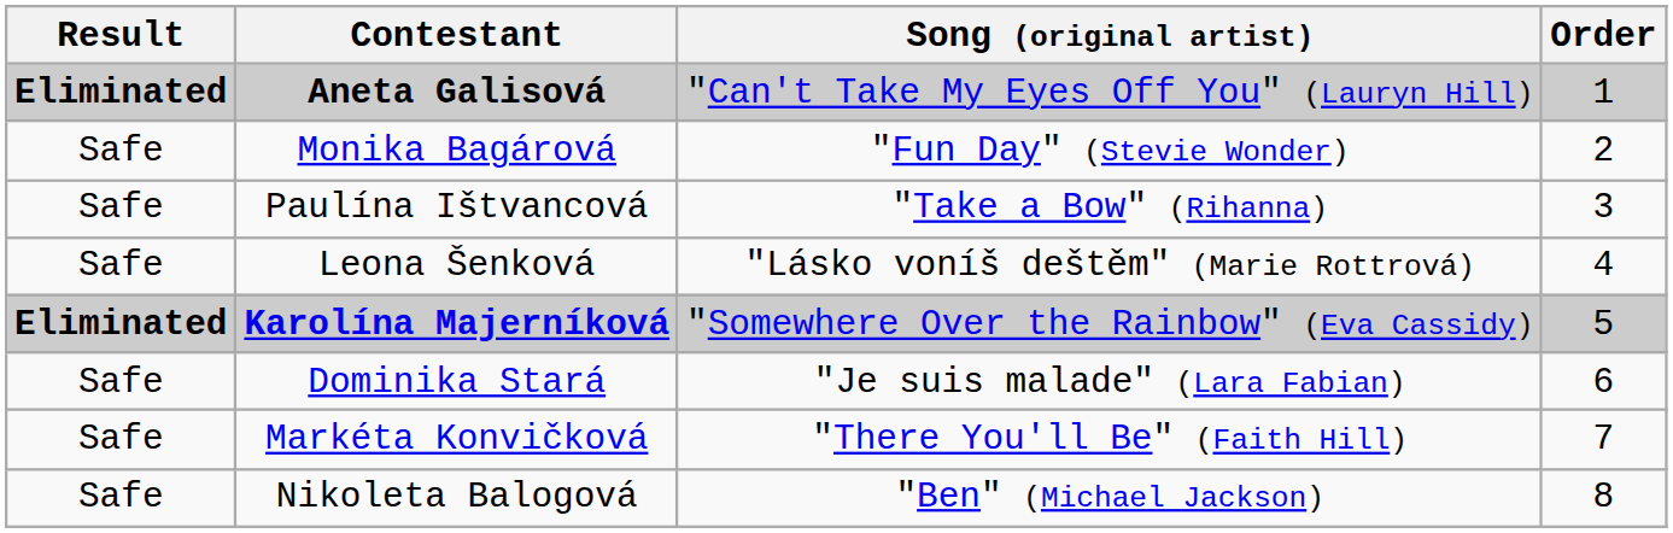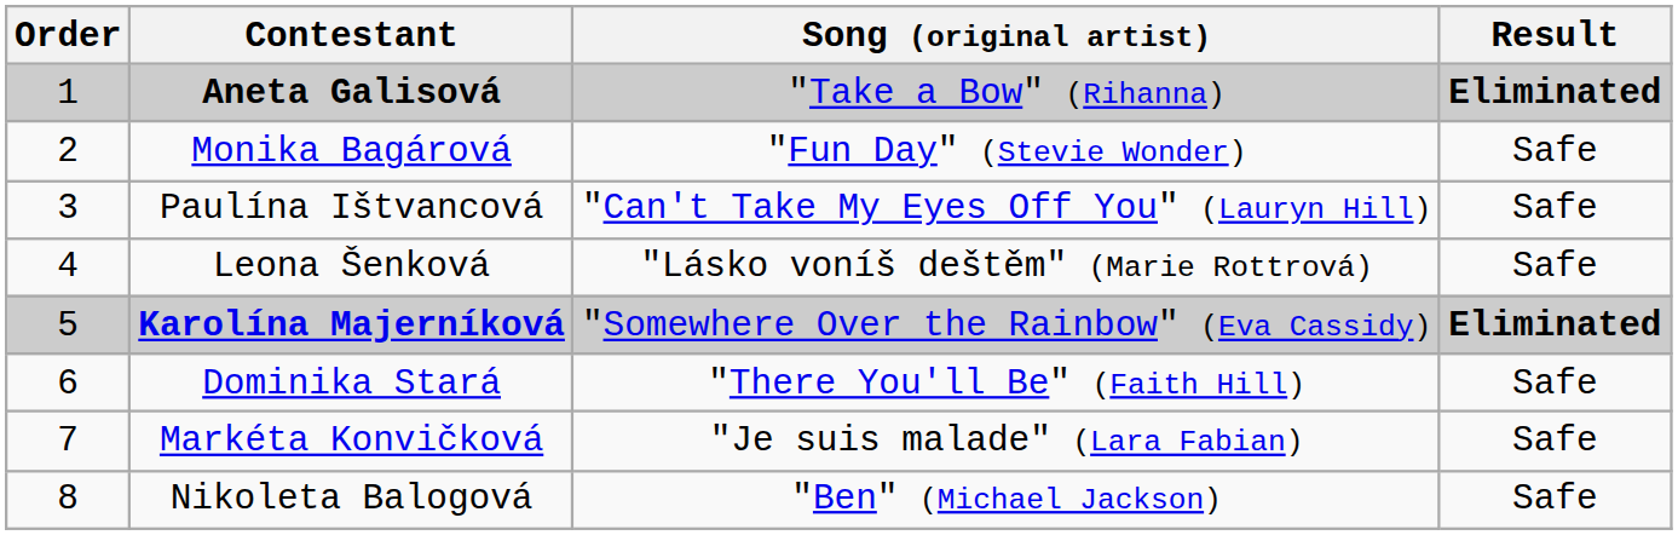 <table class="wikitable plainrowheaders" style="text-align:center;">
 <tr>
-<th scope="col">Result</th>
+<th scope="col">Order</th>
 <th scope="col">Contestant</th>
 <th scope="col">Song <small>(original artist)</small></th>
-<th scope="col">Order</th>
+<th scope="col">Result</th>
 </tr>
 <tr style="background:#ccc;">
+<td>1</td>
+<td><strong>Aneta Galisová</strong></td>
+<td>"<a href='#'>Take a Bow</a>" <small>(<a href='#'>Rihanna</a>)</small></td>
 <td><strong>Eliminated</strong></td>
-<td><strong>Aneta Galisová</strong></td>
-<td>"<a href='#'>Can't Take My Eyes Off You</a>" <small>(<a href='#'>Lauryn Hill</a>)</small></td>
-<td>1</td>
 </tr>
 <tr>
-<td>Safe</td>
+<td>2</td>
 <td><a href='#'>Monika Bagárová</a></td>
 <td>"<a href='#'>Fun Day</a>" <small>(<a href='#'>Stevie Wonder</a>)</small></td>
-<td>2</td>
+<td>Safe</td>
 </tr>
 <tr>
+<td>3</td>
+<td>Paulína Ištvancová</td>
+<td>"<a href='#'>Can't Take My Eyes Off You</a>" <small>(<a href='#'>Lauryn Hill</a>)</small></td>
 <td>Safe</td>
-<td>Paulína Ištvancová</td>
-<td>"<a href='#'>Take a Bow</a>" <small>(<a href='#'>Rihanna</a>)</small></td>
-<td>3</td>
 </tr>
 <tr>
-<td>Safe</td>
+<td>4</td>
 <td>Leona Šenková</td>
 <td>"Lásko voníš deštěm" <small>(Marie Rottrová)</small></td>
-<td>4</td>
+<td>Safe</td>
 </tr>
 <tr style="background:#ccc;">
-<td><strong>Eliminated</strong></td>
+<td>5</td>
 <td><strong><a href='#'>Karolína Majerníková</a></strong></td>
 <td>"<a href='#'>Somewhere Over the Rainbow</a>" <small>(<a href='#'>Eva Cassidy</a>)</small></td>
-<td>5</td>
+<td><strong>Eliminated</strong></td>
 </tr>
 <tr>
+<td>6</td>
+<td><a href='#'>Dominika Stará</a></td>
+<td>"<a href='#'>There You'll Be</a>" <small>(<a href='#'>Faith Hill</a>)</small></td>
 <td>Safe</td>
-<td><a href='#'>Dominika Stará</a></td>
-<td>"Je suis malade" <small>(<a href='#'>Lara Fabian</a>)</small></td>
-<td>6</td>
 </tr>
 <tr>
+<td>7</td>
+<td><a href='#'>Markéta Konvičková</a></td>
+<td>"Je suis malade" <small>(<a href='#'>Lara Fabian</a>)</small></td>
 <td>Safe</td>
-<td><a href='#'>Markéta Konvičková</a></td>
-<td>"<a href='#'>There You'll Be</a>" <small>(<a href='#'>Faith Hill</a>)</small></td>
-<td>7</td>
 </tr>
 <tr>
-<td>Safe</td>
+<td>8</td>
 <td>Nikoleta Balogová</td>
 <td>"<a href='#'>Ben</a>" <small>(<a href='#'>Michael Jackson</a>)</small></td>
-<td>8</td>
+<td>Safe</td>
 </tr>
 </table>
